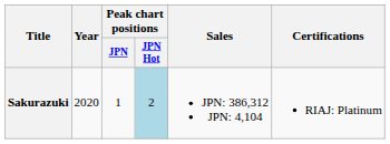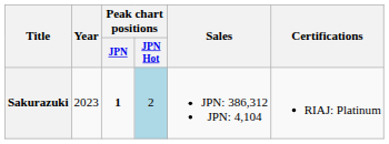 <table class="wikitable plainrowheaders" style="text-align:center;">
 <tr>
 <th scope="col" rowspan="2">Title</th>
 <th scope="col" rowspan="2">Year</th>
 <th scope="col" colspan="2">Peak chart<br>positions</th>
 <th scope="col" rowspan="2">Sales</th>
 <th scope="col" rowspan="2">Certifications</th>
 </tr>
 <tr>
 <th style="width:2.7em;font-size:85%;"><a href='#'>JPN</a><br></th>
 <th style="width:2.7em;font-size:85%;"><a href='#'>JPN<br>Hot</a><br></th>
 </tr>
 <tr>
 <th scope="row">Sakurazuki </th>
-<td rowspan="1">2020</td>
-<td>1</td>
+<td rowspan="1">2023</td>
+<td><strong>1</strong></td>
 <td style="background: lightblue;">2</td>
 <td><br><ul><li>JPN: 386,312 </li><li>JPN: 4,104 </li></ul></td>
 <td><br><ul><li>RIAJ: Platinum </li></ul></td>
 </tr>
 </table>
